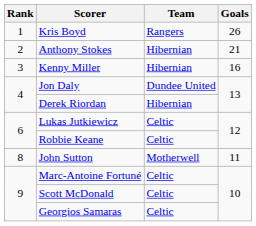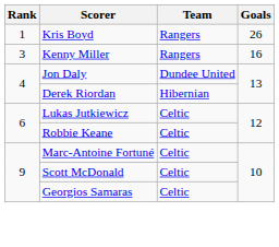 <table class="wikitable">
 <tr>
 <th>Rank</th>
 <th>Scorer</th>
 <th>Team</th>
 <th>Goals</th>
 </tr>
 <tr>
 <td align=center>1</td>
 <td> <a href='#'>Kris Boyd</a></td>
 <td><a href='#'>Rangers</a></td>
 <td align=center>26</td>
 </tr>
 <tr>
-<td align=center>2</td>
-<td> <a href='#'>Anthony Stokes</a></td>
-<td><a href='#'>Hibernian</a></td>
-<td align=center>21</td>
-</tr>
-<tr>
 <td align=center>3</td>
 <td> <a href='#'>Kenny Miller</a></td>
-<td><a href='#'>Hibernian</a></td>
+<td><a href='#'>Rangers</a></td>
 <td align=center>16</td>
 </tr>
 <tr>
 <td rowspan="2" style="text-align:center;">4</td>
 <td> <a href='#'>Jon Daly</a></td>
 <td><a href='#'>Dundee United</a></td>
 <td rowspan="2" style="text-align:center;">13</td>
 </tr>
 <tr>
 <td> <a href='#'>Derek Riordan</a></td>
 <td><a href='#'>Hibernian</a></td>
 </tr>
 <tr>
 <td rowspan="2" style="text-align:center;">6</td>
 <td> <a href='#'>Lukas Jutkiewicz</a></td>
 <td><a href='#'>Celtic</a></td>
 <td rowspan="2" style="text-align:center;">12</td>
 </tr>
 <tr>
 <td> <a href='#'>Robbie Keane</a></td>
 <td><a href='#'>Celtic</a></td>
 </tr>
 <tr>
-<td align=center>8</td>
-<td> <a href='#'>John Sutton</a></td>
-<td><a href='#'>Motherwell</a></td>
-<td align=center>11</td>
-</tr>
-<tr>
 <td rowspan="3" style="text-align:center;">9</td>
 <td> <a href='#'>Marc-Antoine Fortuné</a></td>
 <td><a href='#'>Celtic</a></td>
 <td rowspan="3" style="text-align:center;">10</td>
 </tr>
 <tr>
 <td> <a href='#'>Scott McDonald</a></td>
 <td><a href='#'>Celtic</a></td>
 </tr>
 <tr>
 <td> <a href='#'>Georgios Samaras</a></td>
 <td><a href='#'>Celtic</a></td>
 </tr>
 </table>
